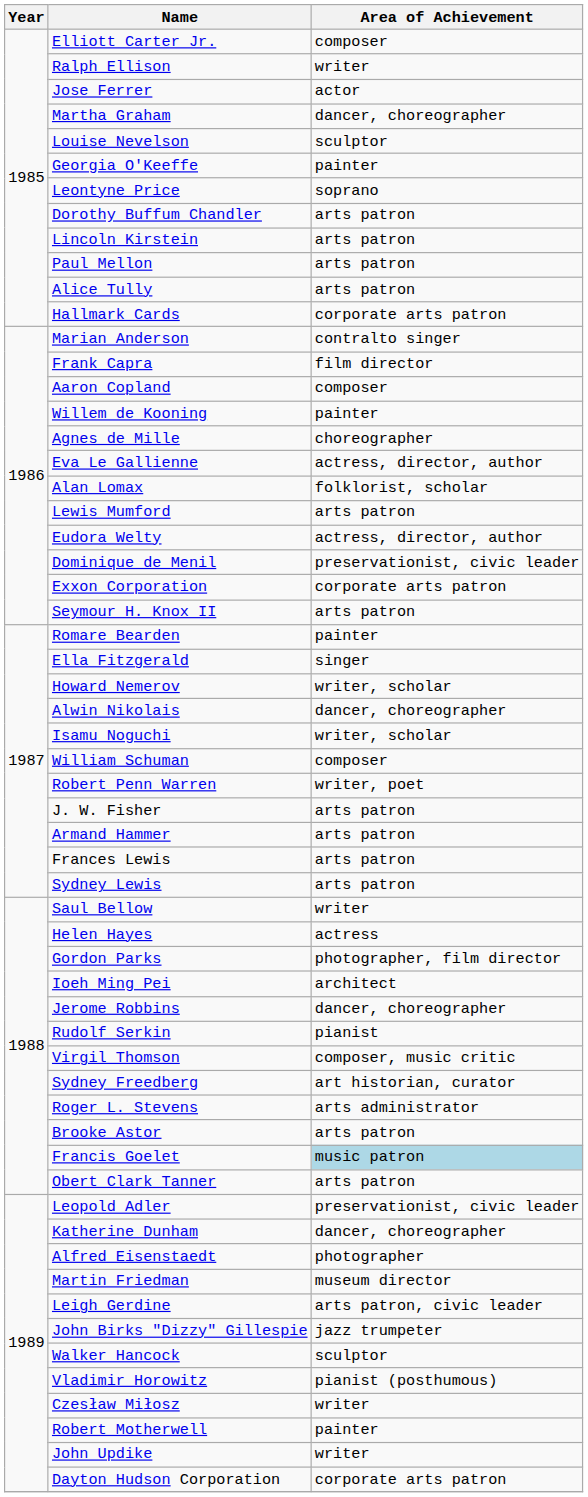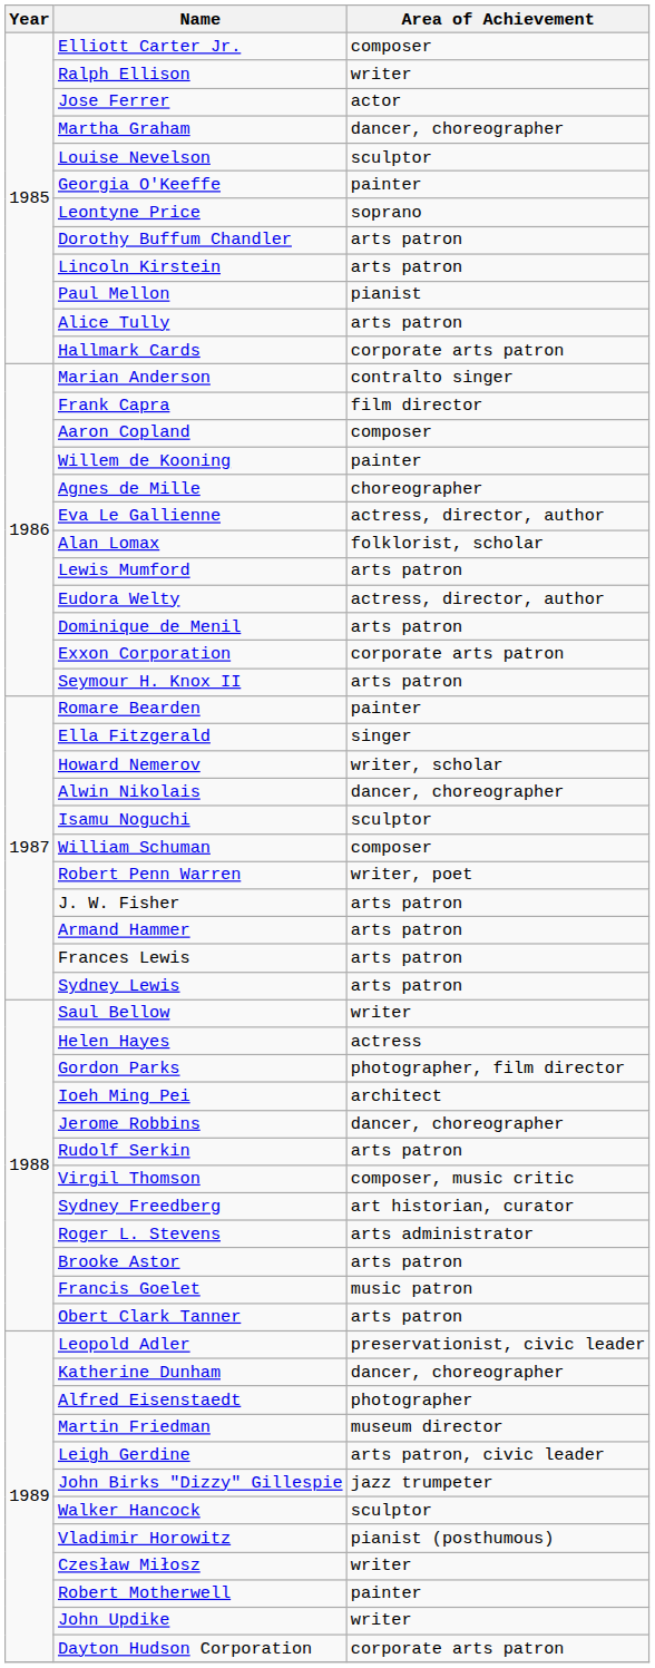 <table class="wikitable sortable">
 <tr>
 <th>Year</th>
 <th>Name</th>
 <th>Area of Achievement</th>
 </tr>
 <tr>
 <td rowspan="12">1985</td>
 <td data-sort-value="Carter, Elliott"><a href='#'>Elliott Carter Jr.</a></td>
 <td>composer</td>
 </tr>
 <tr>
 <td data-sort-value="Ellison, Ralph"><a href='#'>Ralph Ellison</a></td>
 <td>writer</td>
 </tr>
 <tr>
 <td data-sort-value="Ferrer, Jose"><a href='#'>Jose Ferrer</a></td>
 <td>actor</td>
 </tr>
 <tr>
 <td data-sort-value="Graham, Martha"><a href='#'>Martha Graham</a></td>
 <td>dancer, choreographer</td>
 </tr>
 <tr>
 <td data-sort-value="Nevelson, Louise"><a href='#'>Louise Nevelson</a></td>
 <td>sculptor</td>
 </tr>
 <tr>
 <td data-sort-value="O'Keeffe, Georgia"><a href='#'>Georgia O'Keeffe</a></td>
 <td>painter</td>
 </tr>
 <tr>
 <td data-sort-value="Price, Leontyne"><a href='#'>Leontyne Price</a></td>
 <td>soprano</td>
 </tr>
 <tr>
 <td data-sort-value="Buffum Chandler, Dorothy"><a href='#'>Dorothy Buffum Chandler</a></td>
 <td>arts patron</td>
 </tr>
 <tr>
 <td data-sort-value="Kirstein, Lincoln"><a href='#'>Lincoln Kirstein</a></td>
 <td>arts patron</td>
 </tr>
 <tr>
 <td data-sort-value="Mellon, Paul"><a href='#'>Paul Mellon</a></td>
-<td>arts patron</td>
+<td>pianist</td>
 </tr>
 <tr>
 <td data-sort-value="Tully, Alice"><a href='#'>Alice Tully</a></td>
 <td>arts patron</td>
 </tr>
 <tr>
 <td><a href='#'>Hallmark Cards</a></td>
 <td>corporate arts patron</td>
 </tr>
 <tr>
 <td rowspan="12">1986</td>
 <td data-sort-value="Anderson, Marian"><a href='#'>Marian Anderson</a></td>
 <td>contralto singer</td>
 </tr>
 <tr>
 <td data-sort-value="Capra, Frank"><a href='#'>Frank Capra</a></td>
 <td>film director</td>
 </tr>
 <tr>
 <td data-sort-value="Copland, Aaron"><a href='#'>Aaron Copland</a></td>
 <td>composer</td>
 </tr>
 <tr>
 <td data-sort-value="de Kooning, Willem"><a href='#'>Willem de Kooning</a></td>
 <td>painter</td>
 </tr>
 <tr>
 <td data-sort-value="de Mille, Agnes"><a href='#'>Agnes de Mille</a></td>
 <td>choreographer</td>
 </tr>
 <tr>
 <td data-sort-value="Le Gallienne, Eva"><a href='#'>Eva Le Gallienne</a></td>
 <td>actress, director, author</td>
 </tr>
 <tr>
 <td data-sort-value="Lomax, Alan"><a href='#'>Alan Lomax</a></td>
 <td>folklorist, scholar</td>
 </tr>
 <tr>
 <td data-sort-value="Mumford, Lewis"><a href='#'>Lewis Mumford</a></td>
 <td>arts patron</td>
 </tr>
 <tr>
 <td data-sort-value="Welty, Eudora"><a href='#'>Eudora Welty</a></td>
 <td>actress, director, author</td>
 </tr>
 <tr>
 <td data-sort-value="de Menil, Dominique"><a href='#'>Dominique de Menil</a></td>
-<td>preservationist, civic leader</td>
+<td>arts patron</td>
 </tr>
 <tr>
 <td data-sort-value="Corporation, Exxon"><a href='#'>Exxon Corporation</a></td>
 <td>corporate arts patron</td>
 </tr>
 <tr>
 <td data-sort-value="Knox , Seymour"><a href='#'>Seymour H. Knox II</a></td>
 <td>arts patron</td>
 </tr>
 <tr>
 <td rowspan="11">1987</td>
 <td data-sort-value="Bearden, Romare"><a href='#'>Romare Bearden</a></td>
 <td>painter</td>
 </tr>
 <tr>
 <td data-sort-value="Fitzgerald, Ella"><a href='#'>Ella Fitzgerald</a></td>
 <td>singer</td>
 </tr>
 <tr>
 <td data-sort-value="Nemerov, Howard"><a href='#'>Howard Nemerov</a></td>
 <td>writer, scholar</td>
 </tr>
 <tr>
 <td data-sort-value="Nikolais, Alwin"><a href='#'>Alwin Nikolais</a></td>
 <td>dancer, choreographer</td>
 </tr>
 <tr>
 <td data-sort-value="Noguchi, Isamu"><a href='#'>Isamu Noguchi</a></td>
-<td>writer, scholar</td>
+<td>sculptor</td>
 </tr>
 <tr>
 <td data-sort-value="Schuman, William"><a href='#'>William Schuman</a></td>
 <td>composer</td>
 </tr>
 <tr>
 <td data-sort-value="Warren, Robert Penn "><a href='#'>Robert Penn Warren</a></td>
 <td>writer, poet</td>
 </tr>
 <tr>
 <td data-sort-value="Fisher, J. W.">J. W. Fisher</td>
 <td>arts patron</td>
 </tr>
 <tr>
 <td Dr. data-sort-value="Hammer, Armand"><a href='#'>Armand Hammer</a></td>
 <td>arts patron</td>
 </tr>
 <tr>
 <td data-sort-value="Lewis, Frances">Frances Lewis</td>
 <td>arts patron</td>
 </tr>
 <tr>
 <td Mr. and Mrs. data-sort-value="Lewis, Sydney"><a href='#'>Sydney Lewis</a></td>
 <td>arts patron</td>
 </tr>
 <tr>
 <td rowspan="12">1988</td>
 <td data-sort-value="Bellow, Saul"><a href='#'>Saul Bellow</a></td>
 <td>writer</td>
 </tr>
 <tr>
 <td data-sort-value="Hayes, Helen"><a href='#'>Helen Hayes</a></td>
 <td>actress</td>
 </tr>
 <tr>
 <td data-sort-value="Parks, Gordon"><a href='#'>Gordon Parks</a></td>
 <td>photographer, film director</td>
 </tr>
 <tr>
 <td data-sort-value="Pei, Ioeh Ming"><a href='#'>Ioeh Ming Pei</a></td>
 <td>architect</td>
 </tr>
 <tr>
 <td data-sort-value="Robbins, Jerome"><a href='#'>Jerome Robbins</a></td>
 <td>dancer, choreographer</td>
 </tr>
 <tr>
 <td data-sort-value="Serkin, Rudolf"><a href='#'>Rudolf Serkin</a></td>
-<td>pianist</td>
+<td>arts patron</td>
 </tr>
 <tr>
 <td data-sort-value="Thomson, Virgil"><a href='#'>Virgil Thomson</a></td>
 <td>composer, music critic</td>
 </tr>
 <tr>
 <td data-sort-value="Freedberg, Sydney"><a href='#'>Sydney Freedberg</a></td>
 <td>art historian, curator</td>
 </tr>
 <tr>
 <td data-sort-value="Stevens, Roger"><a href='#'>Roger L. Stevens</a></td>
 <td>arts administrator</td>
 </tr>
 <tr>
 <td data-sort-value="Astor, Brooke"><a href='#'>Brooke Astor</a></td>
 <td>arts patron</td>
 </tr>
 <tr>
 <td data-sort-value="Goelet, Francis"><a href='#'>Francis Goelet</a></td>
-<td style="background: lightblue;">music patron</td>
+<td>music patron</td>
 </tr>
 <tr>
 <td data-sort-value="Tanner, Obert Clark"><a href='#'>Obert Clark Tanner</a></td>
 <td>arts patron</td>
 </tr>
 <tr>
 <td rowspan="12">1989</td>
 <td data-sort-value="Adler, Leopold"><a href='#'>Leopold Adler</a></td>
 <td>preservationist, civic leader</td>
 </tr>
 <tr>
 <td data-sort-value="Dunham, Katherine"><a href='#'>Katherine Dunham</a></td>
 <td>dancer, choreographer</td>
 </tr>
 <tr>
 <td data-sort-value="Eisenstaedt, Alfred"><a href='#'>Alfred Eisenstaedt</a></td>
 <td>photographer</td>
 </tr>
 <tr>
 <td data-sort-value="Friedman, Martin"><a href='#'>Martin Friedman</a></td>
 <td>museum director</td>
 </tr>
 <tr>
 <td data-sort-value="Gerdine, Leigh"><a href='#'>Leigh Gerdine</a></td>
 <td>arts patron, civic leader</td>
 </tr>
 <tr>
 <td data-sort-value="Gillespie, Dizzy"><a href='#'>John Birks "Dizzy" Gillespie</a></td>
 <td>jazz trumpeter</td>
 </tr>
 <tr>
 <td data-sort-value="Hancock, Walker"><a href='#'>Walker Hancock</a></td>
 <td>sculptor</td>
 </tr>
 <tr>
 <td data-sort-value="Horowitz, Vladimir"><a href='#'>Vladimir Horowitz</a></td>
 <td>pianist (posthumous)</td>
 </tr>
 <tr>
 <td data-sort-value="Miłosz, Czesław"><a href='#'>Czesław Miłosz</a></td>
 <td>writer</td>
 </tr>
 <tr>
 <td data-sort-value="Motherwell, Robert"><a href='#'>Robert Motherwell</a></td>
 <td>painter</td>
 </tr>
 <tr>
 <td data-sort-value="Updike, John"><a href='#'>John Updike</a></td>
 <td>writer</td>
 </tr>
 <tr>
 <td data-sort-value="Hudson, Dayton"><a href='#'>Dayton Hudson</a> Corporation</td>
 <td>corporate arts patron</td>
 </tr>
 <tr>
 </tr>
 </table>
